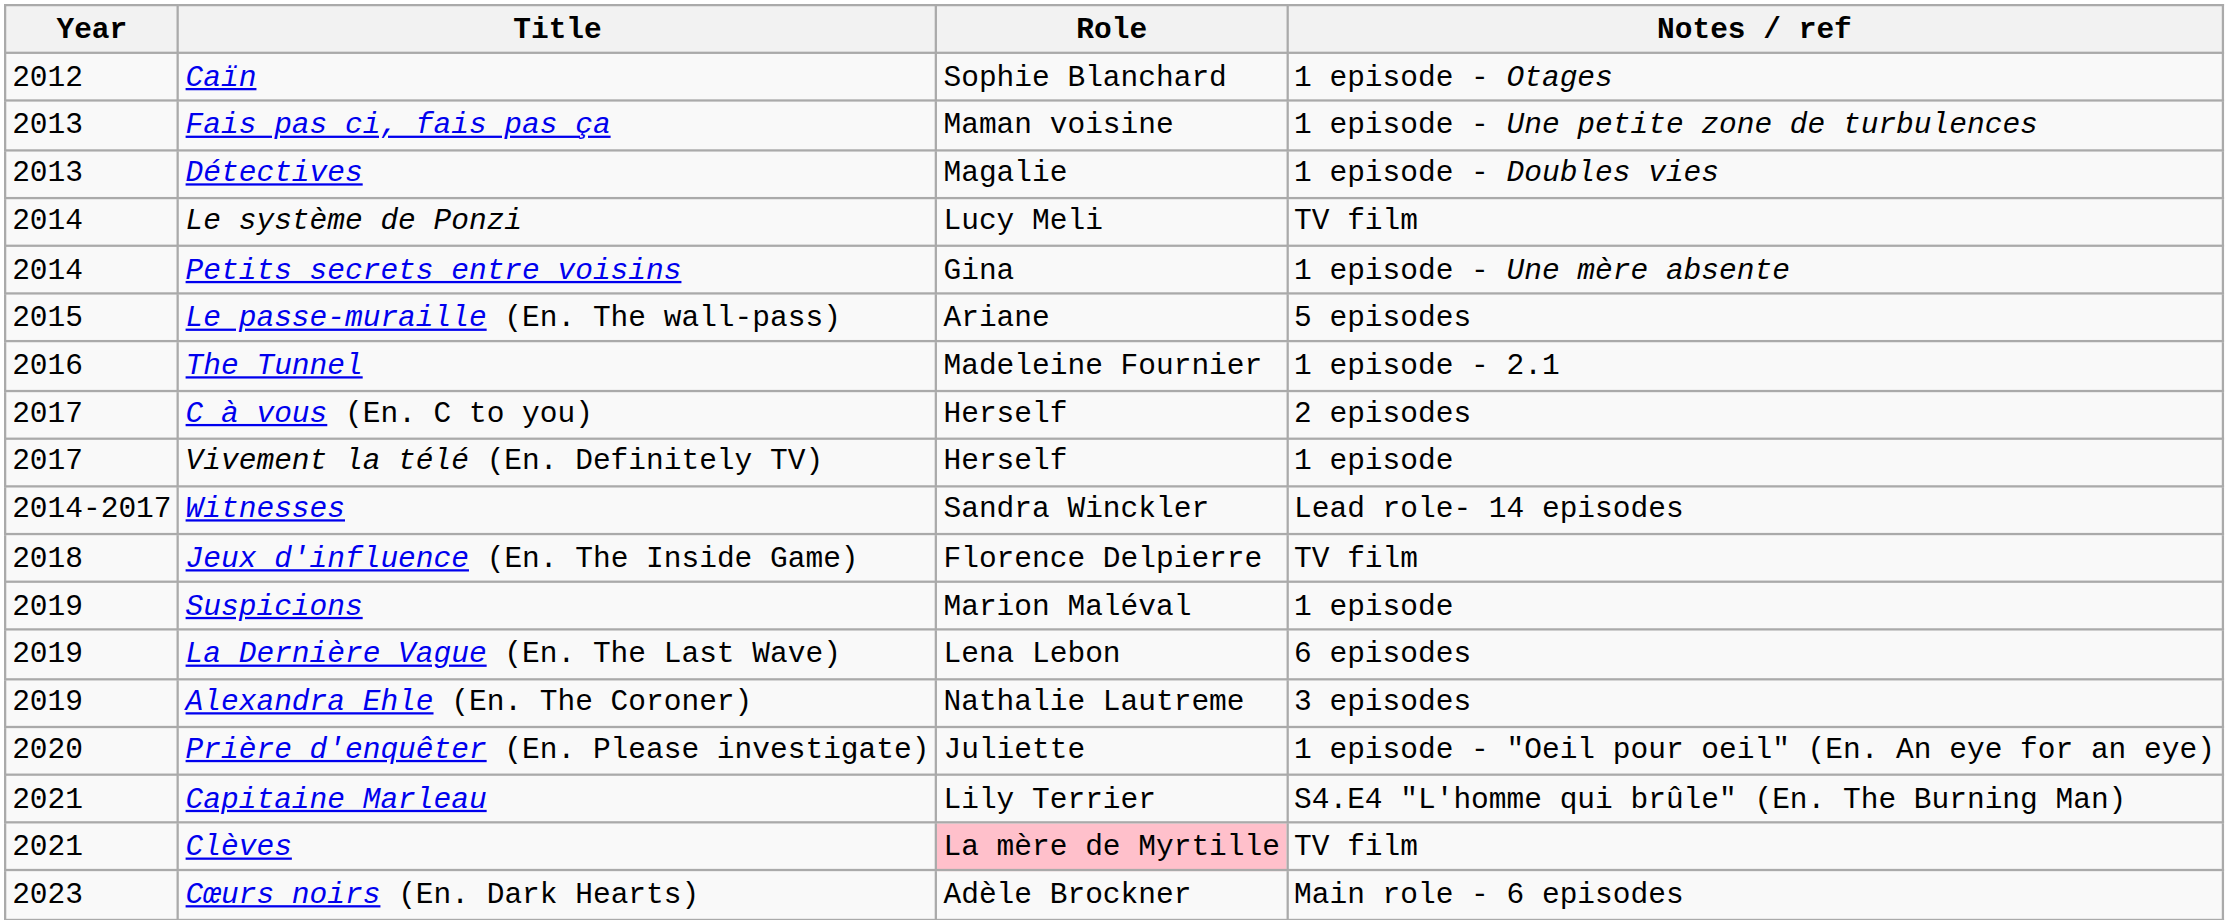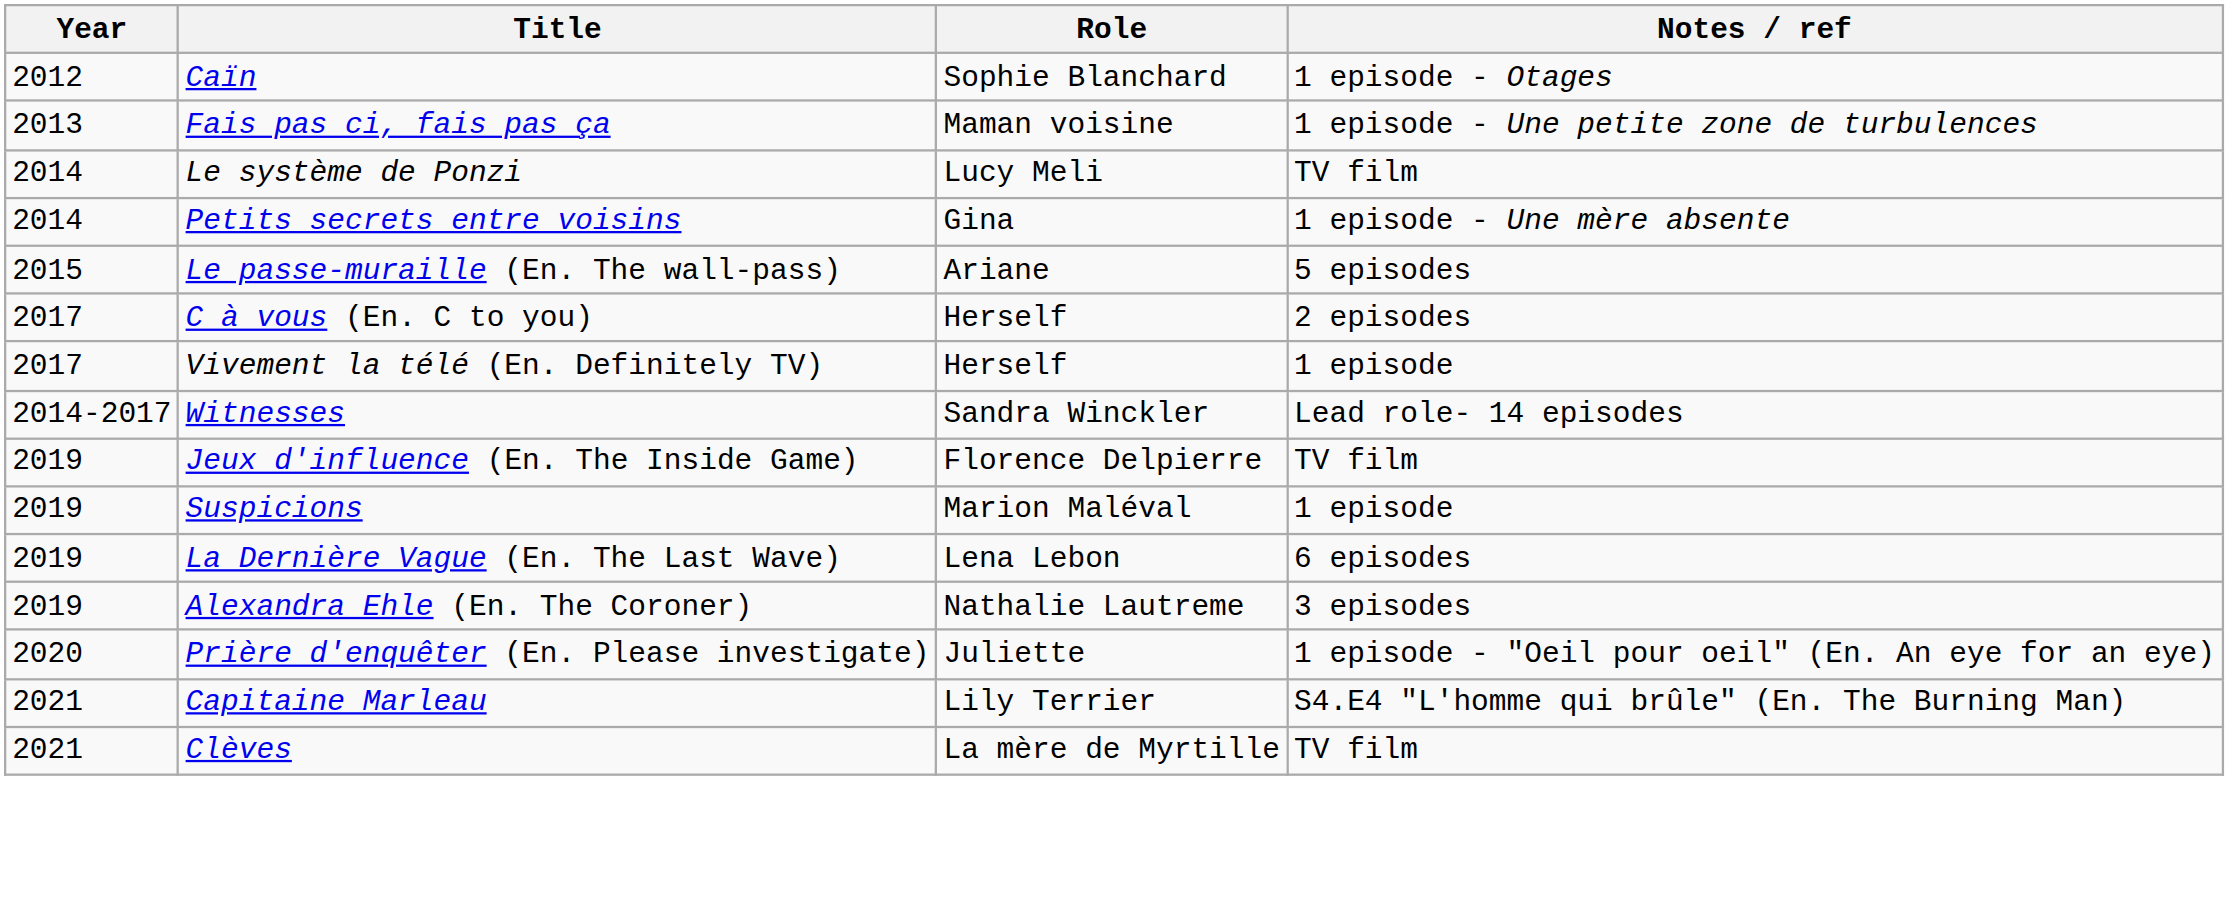 <table class="wikitable unsortable">
 <tr>
 <th>Year</th>
 <th>Title</th>
 <th>Role</th>
 <th>Notes / ref</th>
 </tr>
 <tr>
 <td>2012</td>
 <td><em><a href='#'>Caïn</a></em></td>
 <td>Sophie Blanchard</td>
 <td>1 episode - <em>Otages</em></td>
 </tr>
 <tr>
 <td>2013</td>
 <td><em><a href='#'>Fais pas ci, fais pas ça</a></em></td>
 <td>Maman voisine</td>
 <td>1 episode - <em>Une petite zone de turbulences</em></td>
 </tr>
 <tr>
-<td>2013</td>
-<td><em><a href='#'>Détectives</a> </em></td>
-<td>Magalie</td>
-<td>1 episode - <em>Doubles vies</em></td>
-</tr>
-<tr>
 <td>2014</td>
 <td><em>Le système de Ponzi</em></td>
 <td>Lucy Meli</td>
 <td>TV film</td>
 </tr>
 <tr>
 <td>2014</td>
 <td><em><a href='#'>Petits secrets entre voisins</a></em></td>
 <td>Gina</td>
 <td>1 episode - <em>Une mère absente</em></td>
 </tr>
 <tr>
 <td>2015</td>
 <td><em><a href='#'>Le passe-muraille</a></em> (En. The wall-pass)</td>
 <td>Ariane</td>
 <td>5 episodes</td>
-</tr>
-<tr>
-<td>2016</td>
-<td><em><a href='#'>The Tunnel</a></em></td>
-<td>Madeleine Fournier</td>
-<td>1 episode - 2.1</td>
 </tr>
 <tr>
 <td>2017</td>
 <td><em><a href='#'>C à vous</a></em>  (En. C to you)</td>
 <td>Herself</td>
 <td>2 episodes</td>
 </tr>
 <tr>
 <td>2017</td>
 <td><em>Vivement la télé </em> (En. Definitely TV)</td>
 <td>Herself</td>
 <td>1 episode</td>
 </tr>
 <tr>
 <td>2014-2017</td>
 <td><em><a href='#'>Witnesses</a></em></td>
 <td>Sandra Winckler</td>
 <td>Lead role- 14 episodes</td>
 </tr>
 <tr>
-<td>2018</td>
+<td>2019</td>
 <td><em><a href='#'>Jeux d'influence</a></em> (En. The Inside Game)</td>
 <td>Florence Delpierre</td>
 <td>TV film</td>
 </tr>
 <tr>
 <td>2019</td>
 <td><em><a href='#'>Suspicions</a></em></td>
 <td>Marion Maléval</td>
 <td>1 episode</td>
 </tr>
 <tr>
 <td>2019</td>
 <td><em><a href='#'>La Dernière Vague</a></em> (En. The Last Wave)</td>
 <td>Lena Lebon</td>
 <td>6 episodes</td>
 </tr>
 <tr>
 <td>2019</td>
 <td><em><a href='#'>Alexandra Ehle</a></em> (En. The Coroner)</td>
 <td>Nathalie Lautreme</td>
 <td>3 episodes</td>
 </tr>
 <tr>
 <td>2020</td>
 <td><em><a href='#'>Prière d'enquêter</a></em> (En. Please investigate)</td>
 <td>Juliette</td>
 <td>1 episode - "Oeil pour oeil" (En. An eye for an eye)</td>
 </tr>
 <tr>
 <td>2021</td>
 <td><em><a href='#'>Capitaine Marleau</a></em></td>
 <td>Lily Terrier</td>
 <td>S4.E4 "L'homme qui brûle" (En. The Burning Man)</td>
 </tr>
 <tr>
 <td>2021</td>
 <td><em><a href='#'>Clèves</a></em></td>
-<td style="background: pink;">La mère de Myrtille</td>
+<td>La mère de Myrtille</td>
 <td>TV film </td>
 </tr>
-<tr>
-<td>2023</td>
-<td><em><a href='#'>Cœurs noirs</a></em> (En. Dark Hearts)</td>
-<td>Adèle Brockner</td>
-<td>Main role - 6 episodes</td>
-</tr>
 </table>
